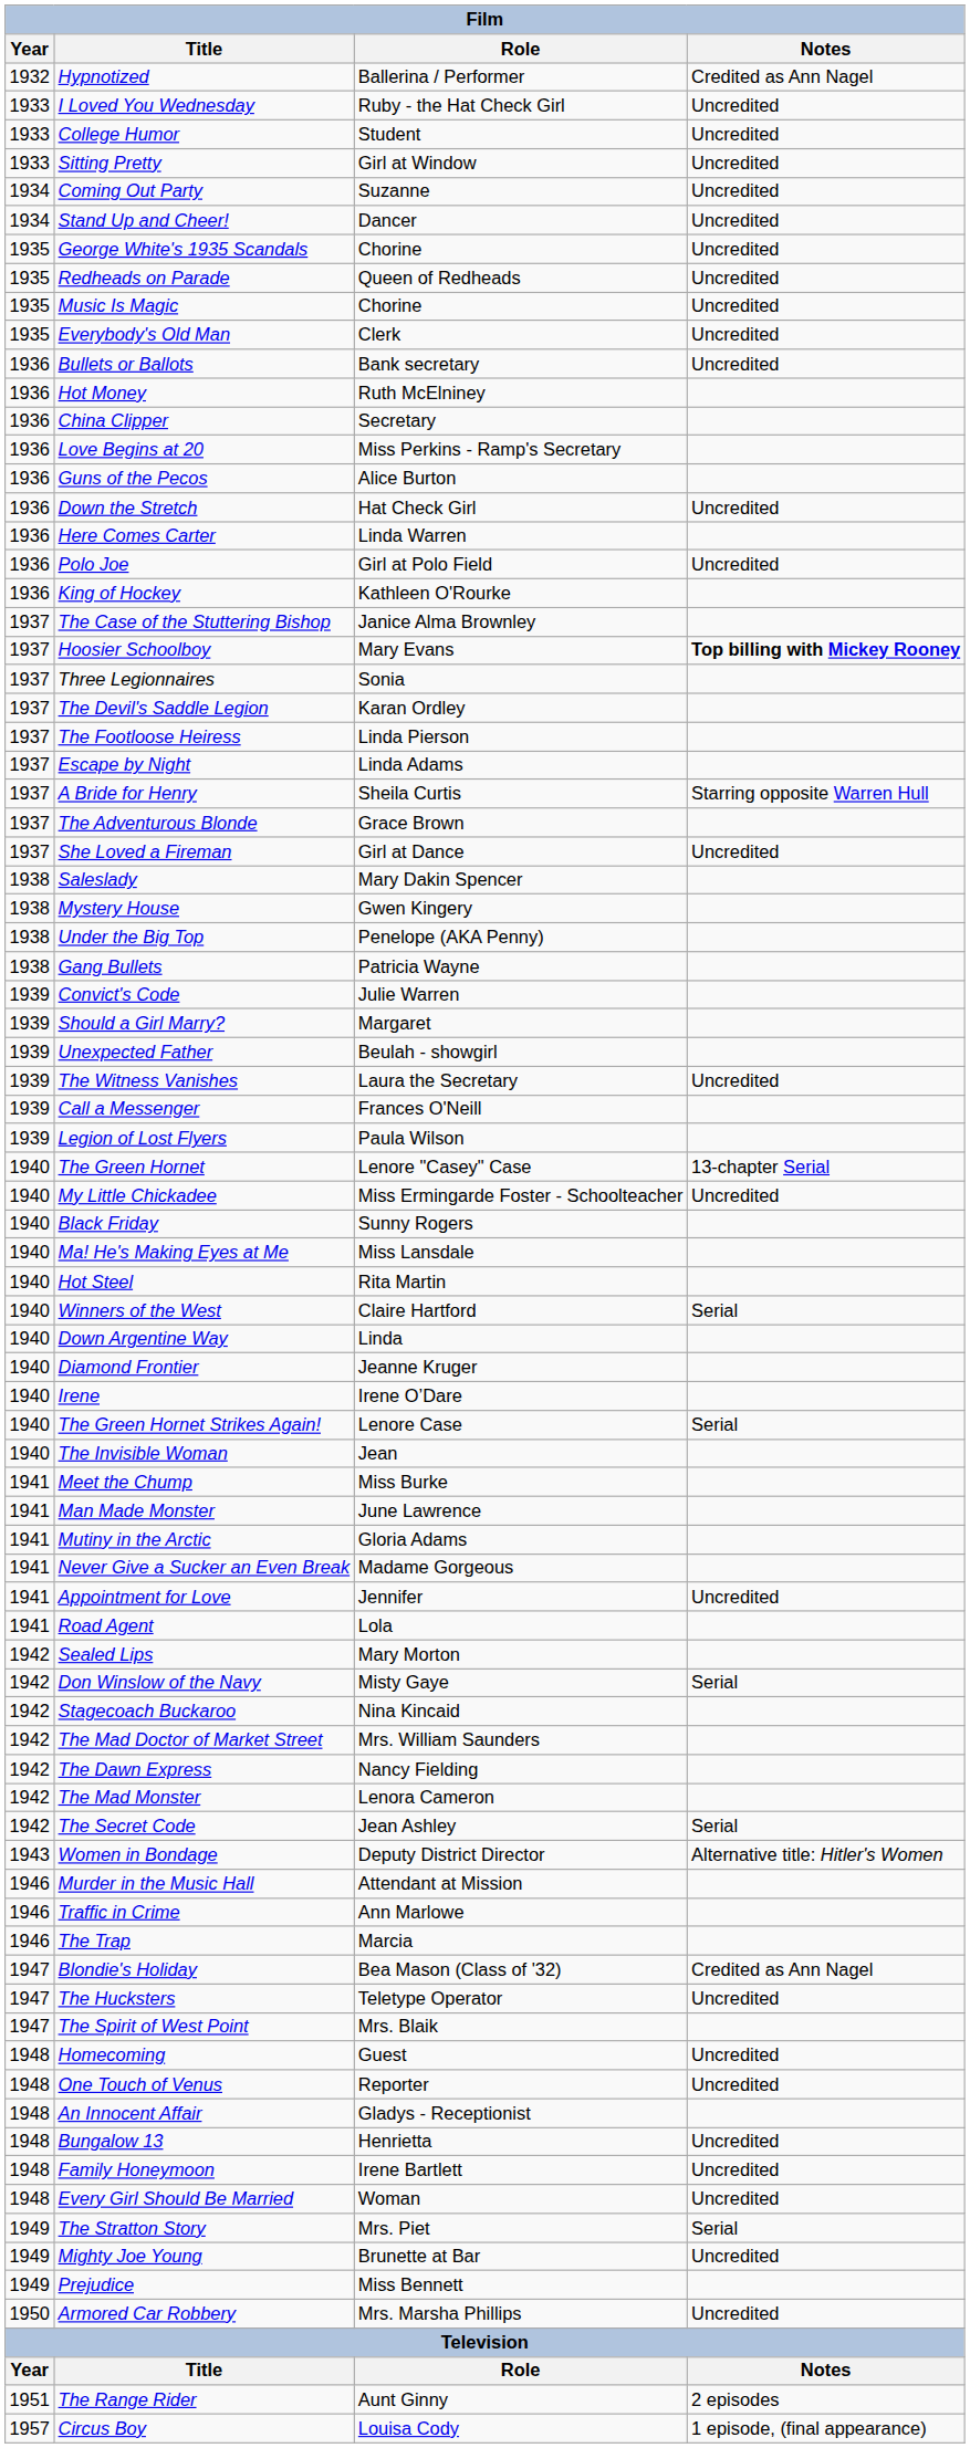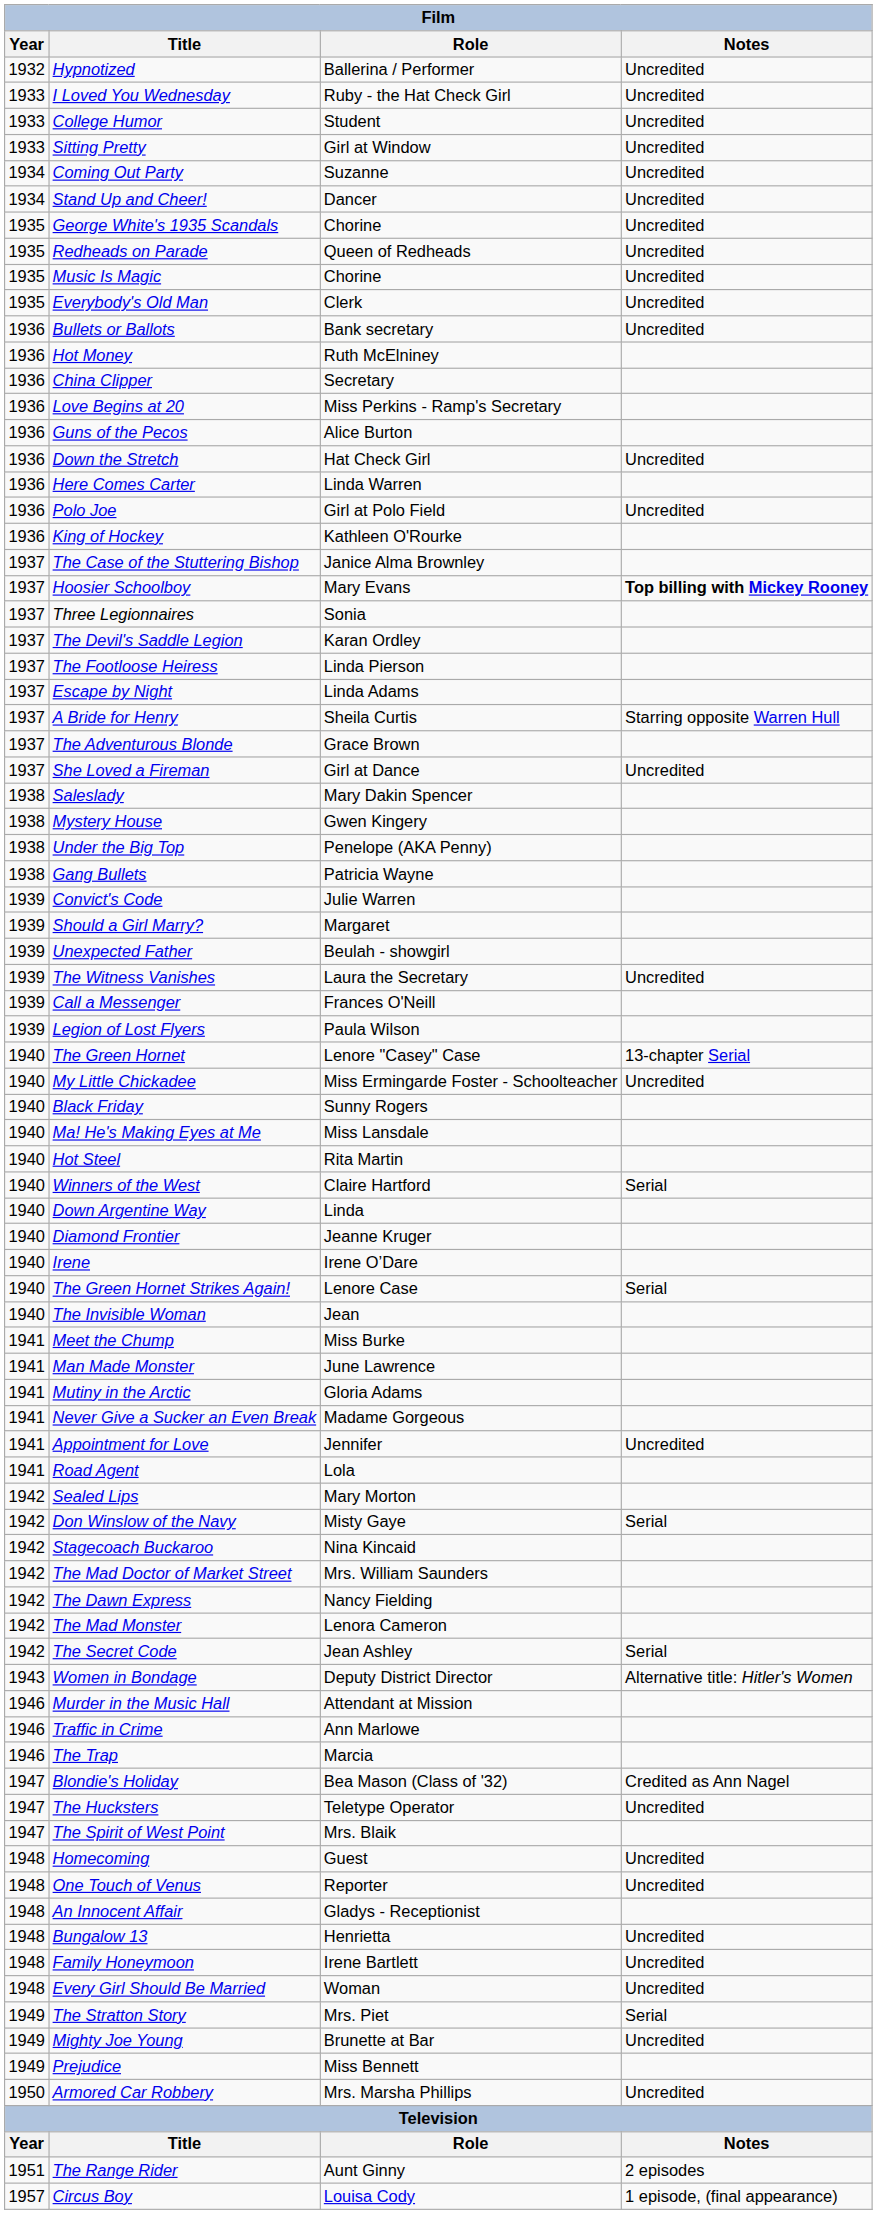 <table class="wikitable" style="font-size: 90%;">
 <tr>
 <th colspan="4" style="background: LightSteelBlue;">Film</th>
 </tr>
 <tr>
 <th>Year</th>
 <th>Title</th>
 <th>Role</th>
 <th>Notes</th>
 </tr>
 <tr>
 <td>1932</td>
 <td><em><a href='#'>Hypnotized</a></em></td>
 <td>Ballerina / Performer</td>
-<td>Credited as Ann Nagel</td>
+<td>Uncredited</td>
 </tr>
 <tr>
 <td>1933</td>
 <td><em><a href='#'>I Loved You Wednesday</a></em></td>
 <td>Ruby - the Hat Check Girl</td>
 <td>Uncredited</td>
 </tr>
 <tr>
 <td>1933</td>
 <td><em><a href='#'>College Humor</a></em></td>
 <td>Student</td>
 <td>Uncredited</td>
 </tr>
 <tr>
 <td>1933</td>
 <td><em><a href='#'>Sitting Pretty</a></em></td>
 <td>Girl at Window</td>
 <td>Uncredited</td>
 </tr>
 <tr>
 <td>1934</td>
 <td><em><a href='#'>Coming Out Party</a></em></td>
 <td>Suzanne</td>
 <td>Uncredited</td>
 </tr>
 <tr>
 <td>1934</td>
 <td><em><a href='#'>Stand Up and Cheer!</a></em></td>
 <td>Dancer</td>
 <td>Uncredited</td>
 </tr>
 <tr>
 <td>1935</td>
 <td><em><a href='#'>George White's 1935 Scandals</a></em></td>
 <td>Chorine</td>
 <td>Uncredited</td>
 </tr>
 <tr>
 <td>1935</td>
 <td><em><a href='#'>Redheads on Parade</a></em></td>
 <td>Queen of Redheads</td>
 <td>Uncredited</td>
 </tr>
 <tr>
 <td>1935</td>
 <td><em><a href='#'>Music Is Magic</a></em></td>
 <td>Chorine</td>
 <td>Uncredited</td>
 </tr>
 <tr>
 <td>1935</td>
 <td><em><a href='#'>Everybody's Old Man</a></em></td>
 <td>Clerk</td>
 <td>Uncredited</td>
 </tr>
 <tr>
 <td>1936</td>
 <td><em><a href='#'>Bullets or Ballots</a></em></td>
 <td>Bank secretary</td>
 <td>Uncredited</td>
 </tr>
 <tr>
 <td>1936</td>
 <td><em><a href='#'>Hot Money</a></em></td>
 <td>Ruth McElniney</td>
 <td></td>
 </tr>
 <tr>
 <td>1936</td>
 <td><em><a href='#'>China Clipper</a></em></td>
 <td>Secretary</td>
 <td></td>
 </tr>
 <tr>
 <td>1936</td>
 <td><em><a href='#'>Love Begins at 20</a></em></td>
 <td>Miss Perkins - Ramp's Secretary</td>
 <td></td>
 </tr>
 <tr>
 <td>1936</td>
 <td><em><a href='#'>Guns of the Pecos</a></em></td>
 <td>Alice Burton</td>
 <td></td>
 </tr>
 <tr>
 <td>1936</td>
 <td><em><a href='#'>Down the Stretch</a></em></td>
 <td>Hat Check Girl</td>
 <td>Uncredited</td>
 </tr>
 <tr>
 <td>1936</td>
 <td><em><a href='#'>Here Comes Carter</a></em></td>
 <td>Linda Warren</td>
 <td></td>
 </tr>
 <tr>
 <td>1936</td>
 <td><em><a href='#'>Polo Joe</a></em></td>
 <td>Girl at Polo Field</td>
 <td>Uncredited</td>
 </tr>
 <tr>
 <td>1936</td>
 <td><em><a href='#'>King of Hockey</a></em></td>
 <td>Kathleen O'Rourke</td>
 <td></td>
 </tr>
 <tr>
 <td>1937</td>
 <td><em><a href='#'>The Case of the Stuttering Bishop</a></em></td>
 <td>Janice Alma Brownley</td>
 <td></td>
 </tr>
 <tr>
 <td>1937</td>
 <td><em><a href='#'>Hoosier Schoolboy</a></em></td>
 <td>Mary Evans</td>
 <td><strong>Top billing with <a href='#'>Mickey Rooney</a></strong></td>
 </tr>
 <tr>
 <td>1937</td>
 <td><em>Three Legionnaires</em></td>
 <td>Sonia</td>
 <td></td>
 </tr>
 <tr>
 <td>1937</td>
 <td><em><a href='#'>The Devil's Saddle Legion</a></em></td>
 <td>Karan Ordley</td>
 <td></td>
 </tr>
 <tr>
 <td>1937</td>
 <td><em><a href='#'>The Footloose Heiress</a></em></td>
 <td>Linda Pierson</td>
 <td></td>
 </tr>
 <tr>
 <td>1937</td>
 <td><em><a href='#'>Escape by Night</a></em></td>
 <td>Linda Adams</td>
 <td></td>
 </tr>
 <tr>
 <td>1937</td>
 <td><em> <a href='#'>A Bride for Henry</a></em></td>
 <td>Sheila Curtis</td>
 <td>Starring opposite <a href='#'>Warren Hull</a></td>
 </tr>
 <tr>
 <td>1937</td>
 <td><em><a href='#'>The Adventurous Blonde</a></em></td>
 <td>Grace Brown</td>
 <td></td>
 </tr>
 <tr>
 <td>1937</td>
 <td><em><a href='#'>She Loved a Fireman</a></em></td>
 <td>Girl at Dance</td>
 <td>Uncredited</td>
 </tr>
 <tr>
 <td>1938</td>
 <td><em><a href='#'>Saleslady</a></em></td>
 <td>Mary Dakin Spencer</td>
 <td></td>
 </tr>
 <tr>
 <td>1938</td>
 <td><em><a href='#'>Mystery House</a></em></td>
 <td>Gwen Kingery</td>
 <td></td>
 </tr>
 <tr>
 <td>1938</td>
 <td><em><a href='#'>Under the Big Top</a></em></td>
 <td>Penelope (AKA Penny)</td>
 <td></td>
 </tr>
 <tr>
 <td>1938</td>
 <td><em><a href='#'>Gang Bullets</a></em></td>
 <td>Patricia Wayne</td>
 <td></td>
 </tr>
 <tr>
 <td>1939</td>
 <td><em><a href='#'>Convict's Code</a></em></td>
 <td>Julie Warren</td>
 <td></td>
 </tr>
 <tr>
 <td>1939</td>
 <td><em><a href='#'>Should a Girl Marry?</a></em></td>
 <td>Margaret</td>
 <td></td>
 </tr>
 <tr>
 <td>1939</td>
 <td><em><a href='#'>Unexpected Father</a></em></td>
 <td>Beulah - showgirl</td>
 <td></td>
 </tr>
 <tr>
 <td>1939</td>
 <td><em><a href='#'>The Witness Vanishes</a></em></td>
 <td>Laura the Secretary</td>
 <td>Uncredited</td>
 </tr>
 <tr>
 <td>1939</td>
 <td><em><a href='#'>Call a Messenger</a></em></td>
 <td>Frances O'Neill</td>
 <td></td>
 </tr>
 <tr>
 <td>1939</td>
 <td><em><a href='#'>Legion of Lost Flyers</a></em></td>
 <td>Paula Wilson</td>
 <td></td>
 </tr>
 <tr>
 <td>1940</td>
 <td><em><a href='#'>The Green Hornet</a></em></td>
 <td>Lenore "Casey" Case</td>
 <td>13-chapter <a href='#'>Serial</a></td>
 </tr>
 <tr>
 <td>1940</td>
 <td><em><a href='#'>My Little Chickadee</a></em></td>
 <td>Miss Ermingarde Foster - Schoolteacher</td>
 <td>Uncredited</td>
 </tr>
 <tr>
 <td>1940</td>
 <td><em><a href='#'>Black Friday</a></em></td>
 <td>Sunny Rogers</td>
 <td></td>
 </tr>
 <tr>
 <td>1940</td>
 <td><em><a href='#'>Ma! He's Making Eyes at Me</a></em></td>
 <td>Miss Lansdale</td>
 <td></td>
 </tr>
 <tr>
 <td>1940</td>
 <td><em><a href='#'>Hot Steel</a></em></td>
 <td>Rita Martin</td>
 <td></td>
 </tr>
 <tr>
 <td>1940</td>
 <td><em><a href='#'>Winners of the West</a></em></td>
 <td>Claire Hartford</td>
 <td>Serial</td>
 </tr>
 <tr>
 <td>1940</td>
 <td><em><a href='#'>Down Argentine Way</a></em></td>
 <td>Linda</td>
 <td></td>
 </tr>
 <tr>
 <td>1940</td>
 <td><em><a href='#'>Diamond Frontier</a></em></td>
 <td>Jeanne Kruger</td>
 <td></td>
 </tr>
 <tr>
 <td>1940</td>
 <td><em><a href='#'>Irene</a></em></td>
 <td>Irene O’Dare</td>
 <td></td>
 </tr>
 <tr>
 <td>1940</td>
 <td><em><a href='#'>The Green Hornet Strikes Again!</a></em></td>
 <td>Lenore Case</td>
 <td>Serial</td>
 </tr>
 <tr>
 <td>1940</td>
 <td><em><a href='#'>The Invisible Woman</a></em></td>
 <td>Jean</td>
 <td></td>
 </tr>
 <tr>
 <td>1941</td>
 <td><em><a href='#'>Meet the Chump</a></em></td>
 <td>Miss Burke</td>
 <td></td>
 </tr>
 <tr>
 <td>1941</td>
 <td><em><a href='#'>Man Made Monster</a></em></td>
 <td>June Lawrence</td>
 <td></td>
 </tr>
 <tr>
 <td>1941</td>
 <td><em><a href='#'>Mutiny in the Arctic</a></em></td>
 <td>Gloria Adams</td>
 <td></td>
 </tr>
 <tr>
 <td>1941</td>
 <td><em><a href='#'>Never Give a Sucker an Even Break</a></em></td>
 <td>Madame Gorgeous</td>
 <td></td>
 </tr>
 <tr>
 <td>1941</td>
 <td><em><a href='#'>Appointment for Love</a></em></td>
 <td>Jennifer</td>
 <td>Uncredited</td>
 </tr>
 <tr>
 <td>1941</td>
 <td><em><a href='#'>Road Agent</a></em></td>
 <td>Lola</td>
 <td></td>
 </tr>
 <tr>
 <td>1942</td>
 <td><em><a href='#'>Sealed Lips</a></em></td>
 <td>Mary Morton</td>
 <td></td>
 </tr>
 <tr>
 <td>1942</td>
 <td><em><a href='#'>Don Winslow of the Navy</a></em></td>
 <td>Misty Gaye</td>
 <td>Serial</td>
 </tr>
 <tr>
 <td>1942</td>
 <td><em><a href='#'>Stagecoach Buckaroo</a></em></td>
 <td>Nina Kincaid</td>
 <td></td>
 </tr>
 <tr>
 <td>1942</td>
 <td><em><a href='#'>The Mad Doctor of Market Street</a></em></td>
 <td>Mrs. William Saunders</td>
 <td></td>
 </tr>
 <tr>
 <td>1942</td>
 <td><em><a href='#'>The Dawn Express</a></em></td>
 <td>Nancy Fielding</td>
 <td></td>
 </tr>
 <tr>
 <td>1942</td>
 <td><em><a href='#'>The Mad Monster</a></em></td>
 <td>Lenora Cameron</td>
 <td></td>
 </tr>
 <tr>
 <td>1942</td>
 <td><em><a href='#'>The Secret Code</a></em></td>
 <td>Jean Ashley</td>
 <td>Serial</td>
 </tr>
 <tr>
 <td>1943</td>
 <td><em><a href='#'>Women in Bondage</a></em></td>
 <td>Deputy District Director</td>
 <td>Alternative title: <em>Hitler's Women</em></td>
 </tr>
 <tr>
 <td>1946</td>
 <td><em><a href='#'>Murder in the Music Hall</a></em></td>
 <td>Attendant at Mission</td>
 <td></td>
 </tr>
 <tr>
 <td>1946</td>
 <td><em><a href='#'>Traffic in Crime</a></em></td>
 <td>Ann Marlowe</td>
 <td></td>
 </tr>
 <tr>
 <td>1946</td>
 <td><em><a href='#'>The Trap</a></em></td>
 <td>Marcia</td>
 <td></td>
 </tr>
 <tr>
 <td>1947</td>
 <td><em><a href='#'>Blondie's Holiday</a></em></td>
 <td>Bea Mason (Class of '32)</td>
 <td>Credited as Ann Nagel</td>
 </tr>
 <tr>
 <td>1947</td>
 <td><em><a href='#'>The Hucksters</a></em></td>
 <td>Teletype Operator</td>
 <td>Uncredited</td>
 </tr>
 <tr>
 <td>1947</td>
 <td><em><a href='#'>The Spirit of West Point</a></em></td>
 <td>Mrs. Blaik</td>
 <td></td>
 </tr>
 <tr>
 <td>1948</td>
 <td><em><a href='#'>Homecoming</a></em></td>
 <td>Guest</td>
 <td>Uncredited</td>
 </tr>
 <tr>
 <td>1948</td>
 <td><em><a href='#'>One Touch of Venus</a></em></td>
 <td>Reporter</td>
 <td>Uncredited</td>
 </tr>
 <tr>
 <td>1948</td>
 <td><em><a href='#'>An Innocent Affair</a></em></td>
 <td>Gladys - Receptionist</td>
 <td></td>
 </tr>
 <tr>
 <td>1948</td>
 <td><em><a href='#'>Bungalow 13</a></em></td>
 <td>Henrietta</td>
 <td>Uncredited</td>
 </tr>
 <tr>
 <td>1948</td>
 <td><em><a href='#'>Family Honeymoon</a></em></td>
 <td>Irene Bartlett</td>
 <td>Uncredited</td>
 </tr>
 <tr>
 <td>1948</td>
 <td><em><a href='#'>Every Girl Should Be Married</a></em></td>
 <td>Woman</td>
 <td>Uncredited</td>
 </tr>
 <tr>
 <td>1949</td>
 <td><em><a href='#'>The Stratton Story</a></em></td>
 <td>Mrs. Piet</td>
 <td>Serial</td>
 </tr>
 <tr>
 <td>1949</td>
 <td><em><a href='#'>Mighty Joe Young</a></em></td>
 <td>Brunette at Bar</td>
 <td>Uncredited</td>
 </tr>
 <tr>
 <td>1949</td>
 <td><em><a href='#'>Prejudice</a></em></td>
 <td>Miss Bennett</td>
 <td></td>
 </tr>
 <tr>
 <td>1950</td>
 <td><em><a href='#'>Armored Car Robbery</a></em></td>
 <td>Mrs. Marsha Phillips</td>
 <td>Uncredited</td>
 </tr>
 <tr>
 <th colspan="4" style="background: LightSteelBlue;">Television</th>
 </tr>
 <tr>
 <th>Year</th>
 <th>Title</th>
 <th>Role</th>
 <th>Notes</th>
 </tr>
 <tr>
 <td>1951</td>
 <td><em><a href='#'>The Range Rider</a></em></td>
 <td>Aunt Ginny</td>
 <td>2 episodes</td>
 </tr>
 <tr>
 <td>1957</td>
 <td><em><a href='#'>Circus Boy</a></em></td>
 <td><a href='#'>Louisa Cody</a></td>
 <td>1 episode, (final appearance)</td>
 </tr>
 </table>
